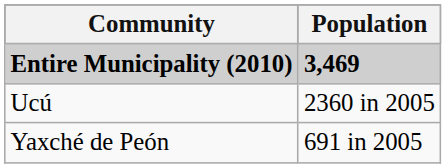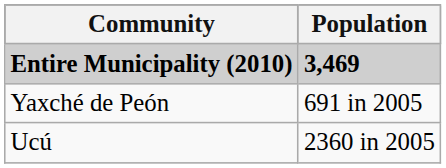 <table class="wikitable">
 <tr style="background:#111111; color:#111111;">
 <th><strong>Community</strong></th>
 <th><strong>Population</strong></th>
 </tr>
 <tr style="background:#CFCFCF;">
 <td><strong>Entire Municipality (2010)</strong></td>
 <td><strong>3,469</strong></td>
 </tr>
 <tr>
+<td>Yaxché de Peón</td>
+<td>691 in 2005</td>
+</tr>
+<tr>
 <td>Ucú</td>
 <td>2360  in 2005</td>
 </tr>
-<tr>
-<td>Yaxché de Peón</td>
-<td>691 in 2005</td>
-</tr>
 </table>
